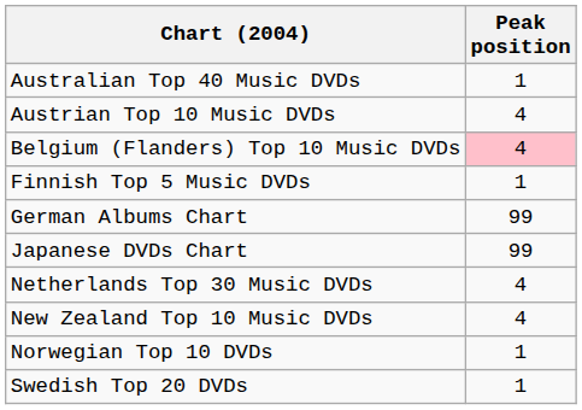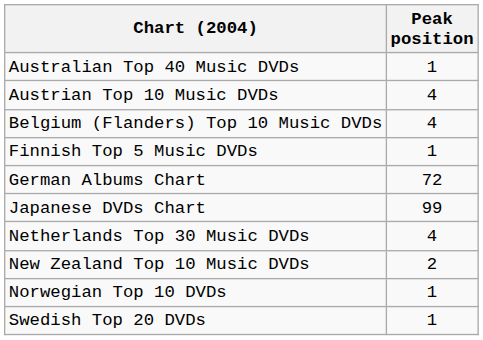 <table class="wikitable sortable">
 <tr>
 <th scope="col">Chart (2004)</th>
 <th scope="col">Peak<br>position</th>
 </tr>
 <tr>
 <td>Australian Top 40 Music DVDs</td>
 <td style="text-align:center;">1</td>
 </tr>
 <tr>
 <td>Austrian Top 10 Music DVDs</td>
 <td style="text-align:center;">4</td>
 </tr>
 <tr>
 <td>Belgium (Flanders) Top 10 Music DVDs</td>
-<td style="background: pink; text-align:center;">4</td>
+<td style="text-align:center;">4</td>
 </tr>
 <tr>
 <td>Finnish Top 5 Music DVDs</td>
 <td style="text-align:center;">1</td>
 </tr>
 <tr>
 <td>German Albums Chart</td>
-<td style="text-align:center;">99</td>
+<td style="text-align:center;">72</td>
 </tr>
 <tr>
 <td>Japanese DVDs Chart</td>
 <td style="text-align:center;">99</td>
 </tr>
 <tr>
 <td>Netherlands Top 30 Music DVDs</td>
 <td style="text-align:center;">4</td>
 </tr>
 <tr>
 <td>New Zealand Top 10 Music DVDs</td>
-<td style="text-align:center;">4</td>
+<td style="text-align:center;">2</td>
 </tr>
 <tr>
 <td>Norwegian Top 10 DVDs</td>
 <td style="text-align:center;">1</td>
 </tr>
 <tr>
 <td>Swedish Top 20 DVDs</td>
 <td style="text-align:center;">1</td>
 </tr>
 </table>
